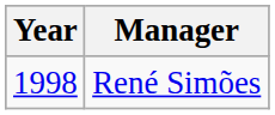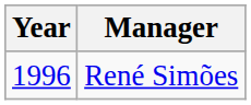 <table class="wikitable">
 <tr>
 <th>Year</th>
 <th>Manager</th>
 </tr>
 <tr>
-<td align=center><a href='#'>1998</a></td>
+<td align=center><a href='#'>1996</a></td>
 <td> <a href='#'>René Simões</a></td>
 </tr>
 </table>
